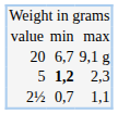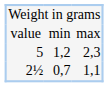 <table Align=right style="text-align:right; border: 2px #abcdef solid; border-collapse: collapse; font-size: 85%; background: #f5f5f5;">
 <tr>
 <td colspan= 3>Weight in grams</td>
 </tr>
 <tr>
 <td style="text-align:center;">value</td>
 <td>min</td>
 <td>max</td>
 </tr>
 <tr>
-<td>20</td>
-<td>6,7</td>
-<td>9,1 g</td>
-</tr>
-<tr>
 <td>5</td>
-<td><strong>1,2</strong></td>
+<td>1,2</td>
 <td>2,3</td>
 </tr>
 <tr>
 <td>2½</td>
 <td>0,7</td>
 <td>1,1</td>
 </tr>
 </table>
